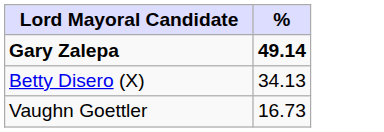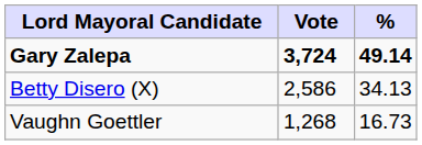 <table class="wikitable">
 <tr>
 <th style="background:#ddf; width:200px;">Lord Mayoral Candidate</th>
+<th style="background:#ddf; width:50px;">Vote</th>
 <th style="background:#ddf; width:30px;">%</th>
 </tr>
 <tr>
 <td><strong>Gary Zalepa</strong></td>
+<td><strong>3,724</strong></td>
 <td><strong>49.14</strong></td>
 </tr>
 <tr>
 <td><a href='#'>Betty Disero</a> (X)</td>
+<td>2,586</td>
 <td>34.13</td>
 </tr>
 <tr>
 <td>Vaughn Goettler</td>
+<td>1,268</td>
 <td>16.73</td>
 </tr>
 </table>
